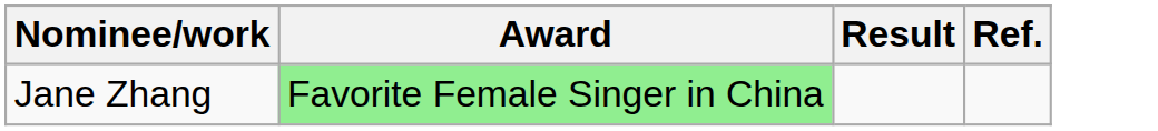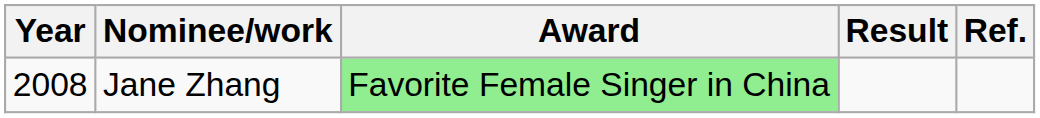 <table class="wikitable">
 <tr>
+<th>Year</th>
 <th>Nominee/work</th>
 <th>Award</th>
 <th><strong>Result</strong></th>
 <th>Ref.</th>
 </tr>
 <tr>
+<td>2008</td>
 <td>Jane Zhang</td>
 <td style="background: lightgreen;">Favorite Female Singer in China</td>
 <td></td>
 <td></td>
 </tr>
 </table>
